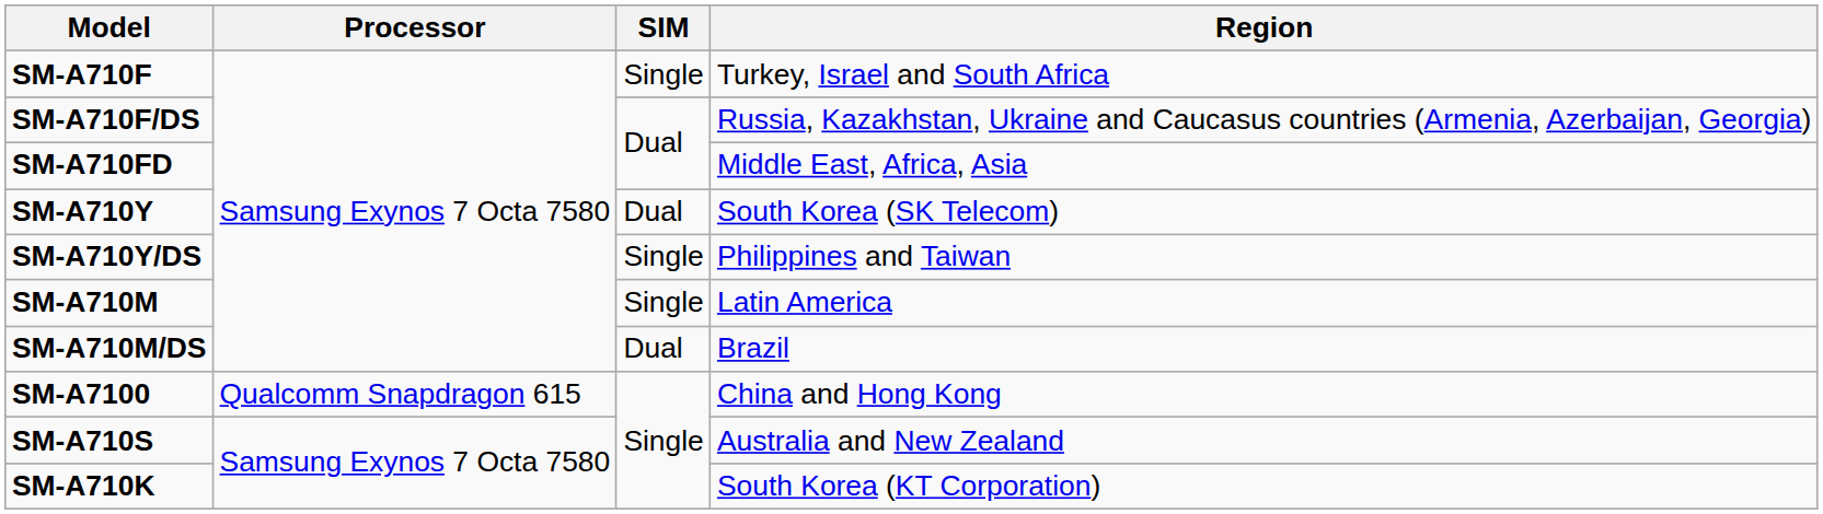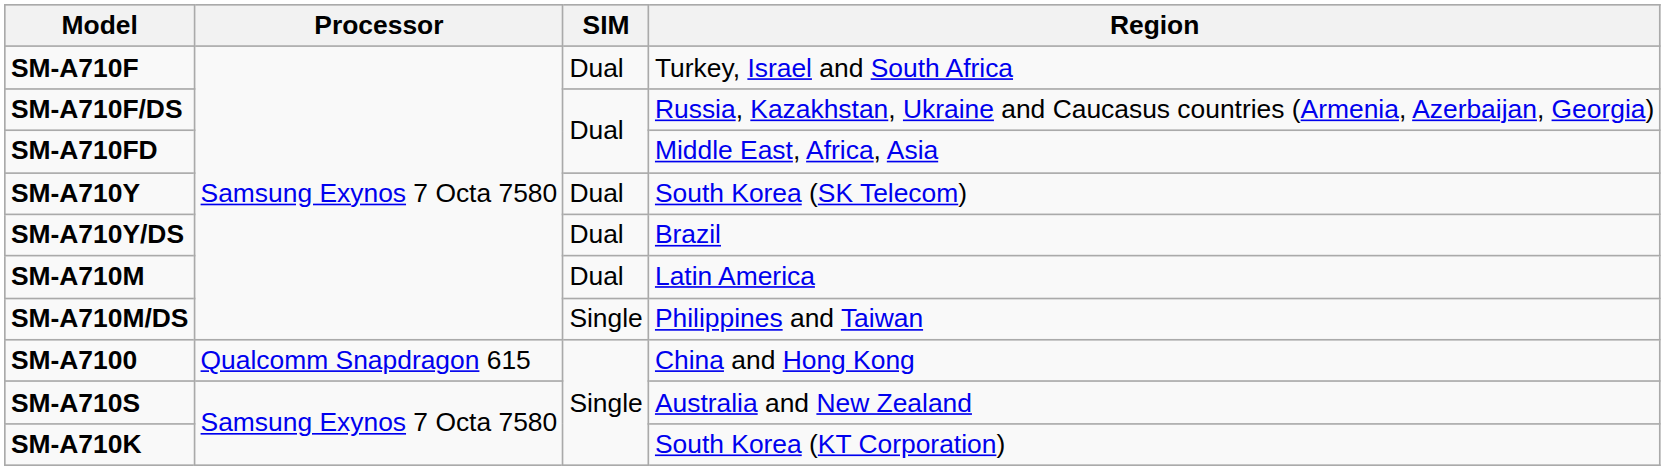 <table class="wikitable sortable">
 <tr>
 <th>Model</th>
 <th>Processor</th>
 <th>SIM</th>
 <th>Region</th>
 </tr>
 <tr>
 <td><strong>SM-A710F</strong></td>
 <td rowspan="7"><a href='#'>Samsung Exynos</a> 7 Octa 7580</td>
-<td>Single</td>
+<td>Dual</td>
 <td>Turkey, <a href='#'>Israel</a> and <a href='#'>South Africa</a></td>
 </tr>
 <tr>
 <td><strong>SM-A710F/DS</strong></td>
 <td rowspan="2">Dual</td>
 <td><a href='#'>Russia</a>, <a href='#'>Kazakhstan</a>, <a href='#'>Ukraine</a> and Caucasus countries (<a href='#'>Armenia</a>, <a href='#'>Azerbaijan</a>, <a href='#'>Georgia</a>)</td>
 </tr>
 <tr>
 <td><strong>SM-A710FD</strong></td>
 <td><a href='#'>Middle East</a>, <a href='#'>Africa</a>, <a href='#'>Asia</a></td>
 </tr>
 <tr>
 <td><strong>SM-A710Y</strong></td>
 <td>Dual</td>
 <td><a href='#'>South Korea</a> (<a href='#'>SK Telecom</a>)</td>
 </tr>
 <tr>
 <td><strong>SM-A710Y/DS</strong></td>
-<td>Single</td>
-<td><a href='#'>Philippines</a> and <a href='#'>Taiwan</a></td>
+<td>Dual</td>
+<td><a href='#'>Brazil</a></td>
 </tr>
 <tr>
 <td><strong>SM-A710M</strong></td>
-<td>Single</td>
+<td>Dual</td>
 <td><a href='#'>Latin America</a></td>
 </tr>
 <tr>
 <td><strong>SM-A710M/DS</strong></td>
-<td>Dual</td>
-<td><a href='#'>Brazil</a></td>
+<td>Single</td>
+<td><a href='#'>Philippines</a> and <a href='#'>Taiwan</a></td>
 </tr>
 <tr>
 <td><strong>SM-A7100</strong></td>
 <td><a href='#'>Qualcomm Snapdragon</a> 615</td>
 <td rowspan="3">Single</td>
 <td><a href='#'>China</a> and <a href='#'>Hong Kong</a></td>
 </tr>
 <tr>
 <td><strong>SM-A710S</strong></td>
 <td rowspan="2"><a href='#'>Samsung Exynos</a> 7 Octa 7580</td>
 <td><a href='#'>Australia</a> and <a href='#'>New Zealand</a></td>
 </tr>
 <tr>
 <td><strong>SM-A710K</strong></td>
 <td><a href='#'>South Korea</a> (<a href='#'>KT Corporation</a>)</td>
 </tr>
 </table>
